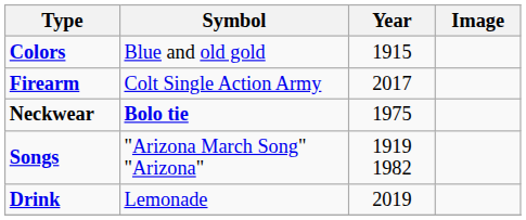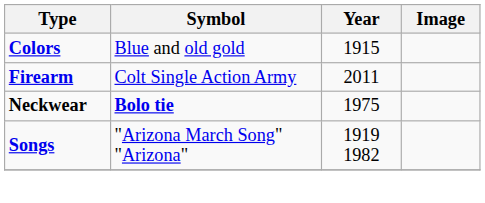 <table class="wikitable">
 <tr>
 <th width="20%">Type</th>
 <th width="40%">Symbol</th>
 <th width="15%">Year</th>
 <th width="15%">Image</th>
 </tr>
 <tr>
 <td><strong><a href='#'>Colors</a></strong></td>
 <td><a href='#'>Blue</a> and <a href='#'>old gold</a></td>
 <td align="center">1915</td>
 <td align="center"><div></div><div></div></td>
 </tr>
 <tr>
 <td><strong><a href='#'>Firearm</a></strong></td>
 <td><a href='#'>Colt Single Action Army</a></td>
-<td align="center">2017</td>
+<td align="center">2011</td>
 <td align="center"></td>
 </tr>
 <tr>
 <td><strong>Neckwear</strong></td>
 <td><strong><a href='#'>Bolo tie</a></strong></td>
 <td align="center">1975</td>
 <td align="center"></td>
 </tr>
 <tr>
 <td><strong><a href='#'>Songs</a></strong></td>
 <td>"<a href='#'>Arizona March Song</a>"<br>"<a href='#'>Arizona</a>"</td>
 <td align="center">1919<br>1982</td>
 <td></td>
 </tr>
 <tr>
-<td><strong><a href='#'>Drink</a></strong></td>
-<td><a href='#'>Lemonade</a></td>
-<td align="center">2019</td>
-<td></td>
-</tr>
-<tr>
 </tr>
 </table>
